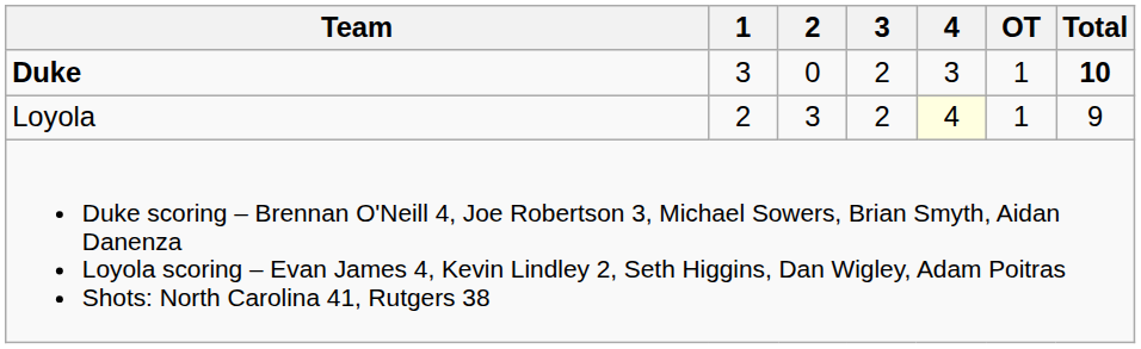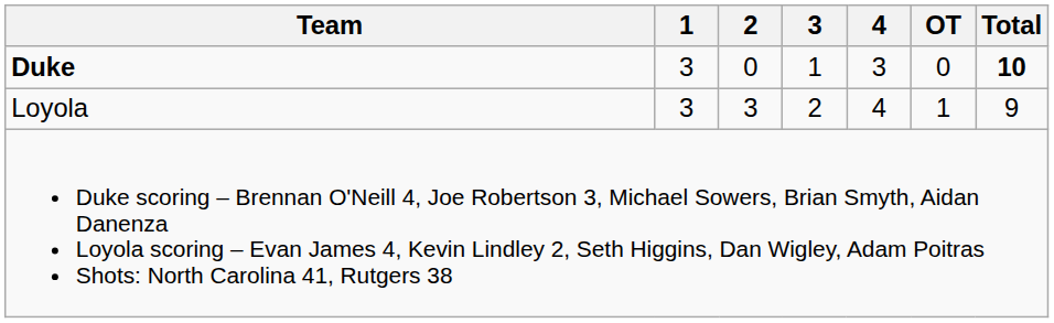 <table class="wikitable" style="text-align:center; max-width:40em">
 <tr>
 <th>Team</th>
 <th style="width:2em">1</th>
 <th style="width:2em">2</th>
 <th style="width:2em">3</th>
 <th style="width:2em">4</th>
 <th style="width:2em">OT</th>
 <th style="width:2em">Total</th>
 </tr>
 <tr>
 <td style="text-align:left"><strong>Duke</strong></td>
 <td>3</td>
 <td>0</td>
-<td>2</td>
+<td>1</td>
 <td>3</td>
-<td>1</td>
+<td>0</td>
 <td><strong>10</strong></td>
 </tr>
 <tr>
 <td style="text-align:left">Loyola</td>
-<td>2</td>
+<td>3</td>
 <td>3</td>
 <td>2</td>
-<td style="background: lightyellow;">4</td>
+<td>4</td>
 <td>1</td>
 <td>9</td>
 </tr>
 <tr>
 <td colspan=7 style="text-align:left; font-size:88%;"><br><ul><li>Duke scoring – Brennan O'Neill 4, Joe Robertson 3, Michael Sowers, Brian Smyth, Aidan Danenza</li><li>Loyola scoring – Evan James 4, Kevin Lindley 2, Seth Higgins, Dan Wigley, Adam Poitras</li><li>Shots: North Carolina 41, Rutgers 38</li></ul></td>
 </tr>
 </table>
